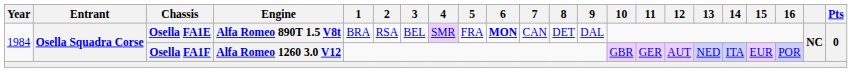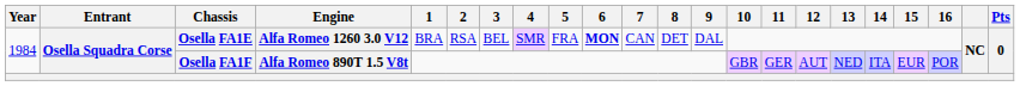 <table class="wikitable" style="text-align:center; font-size:85%">
 <tr>
 <th>Year</th>
 <th>Entrant</th>
 <th>Chassis</th>
 <th>Engine</th>
 <th>1</th>
 <th>2</th>
 <th>3</th>
 <th>4</th>
 <th>5</th>
 <th>6</th>
 <th>7</th>
 <th>8</th>
 <th>9</th>
 <th>10</th>
 <th>11</th>
 <th>12</th>
 <th>13</th>
 <th>14</th>
 <th>15</th>
 <th>16</th>
 <th></th>
 <th><a href='#'>Pts</a></th>
 </tr>
 <tr>
 <td rowspan=2><a href='#'>1984</a></td>
 <th rowspan=2 nowrap><a href='#'>Osella Squadra Corse</a></th>
 <th nowrap><a href='#'>Osella</a> <a href='#'>FA1E</a></th>
-<th nowrap><a href='#'>Alfa Romeo</a> 890T 1.5 <a href='#'>V8</a><a href='#'>t</a></th>
+<th nowrap><a href='#'>Alfa Romeo</a> 1260 3.0 <a href='#'>V12</a></th>
 <td><a href='#'>BRA</a></td>
 <td><a href='#'>RSA</a></td>
 <td><a href='#'>BEL</a></td>
 <td style="background:#EFCFFF;"><a href='#'>SMR</a><br></td>
 <td><a href='#'>FRA</a></td>
 <td><strong><a href='#'>MON</a></strong></td>
 <td><a href='#'>CAN</a></td>
 <td><a href='#'>DET</a></td>
 <td><a href='#'>DAL</a></td>
 <td colspan=7></td>
 <th rowspan=2>NC</th>
 <th rowspan=2>0</th>
 </tr>
 <tr>
 <th nowrap><a href='#'>Osella</a> <a href='#'>FA1F</a></th>
-<th nowrap><a href='#'>Alfa Romeo</a> 1260 3.0 <a href='#'>V12</a></th>
+<th nowrap><a href='#'>Alfa Romeo</a> 890T 1.5 <a href='#'>V8</a><a href='#'>t</a></th>
 <td colspan=9></td>
 <td style="background:#EFCFFF;"><a href='#'>GBR</a><br></td>
 <td style="background:#EFCFFF;"><a href='#'>GER</a><br></td>
 <td style="background:#EFCFFF;"><a href='#'>AUT</a><br></td>
 <td style="background:#CFCFFF;"><a href='#'>NED</a><br></td>
 <td style="background:#CFCFFF;"><a href='#'>ITA</a><br></td>
 <td style="background:#EFCFFF;"><a href='#'>EUR</a><br></td>
 <td style="background:#CFCFFF;"><a href='#'>POR</a><br></td>
 </tr>
 <tr>
 <th colspan=22></th>
 </tr>
 </table>
